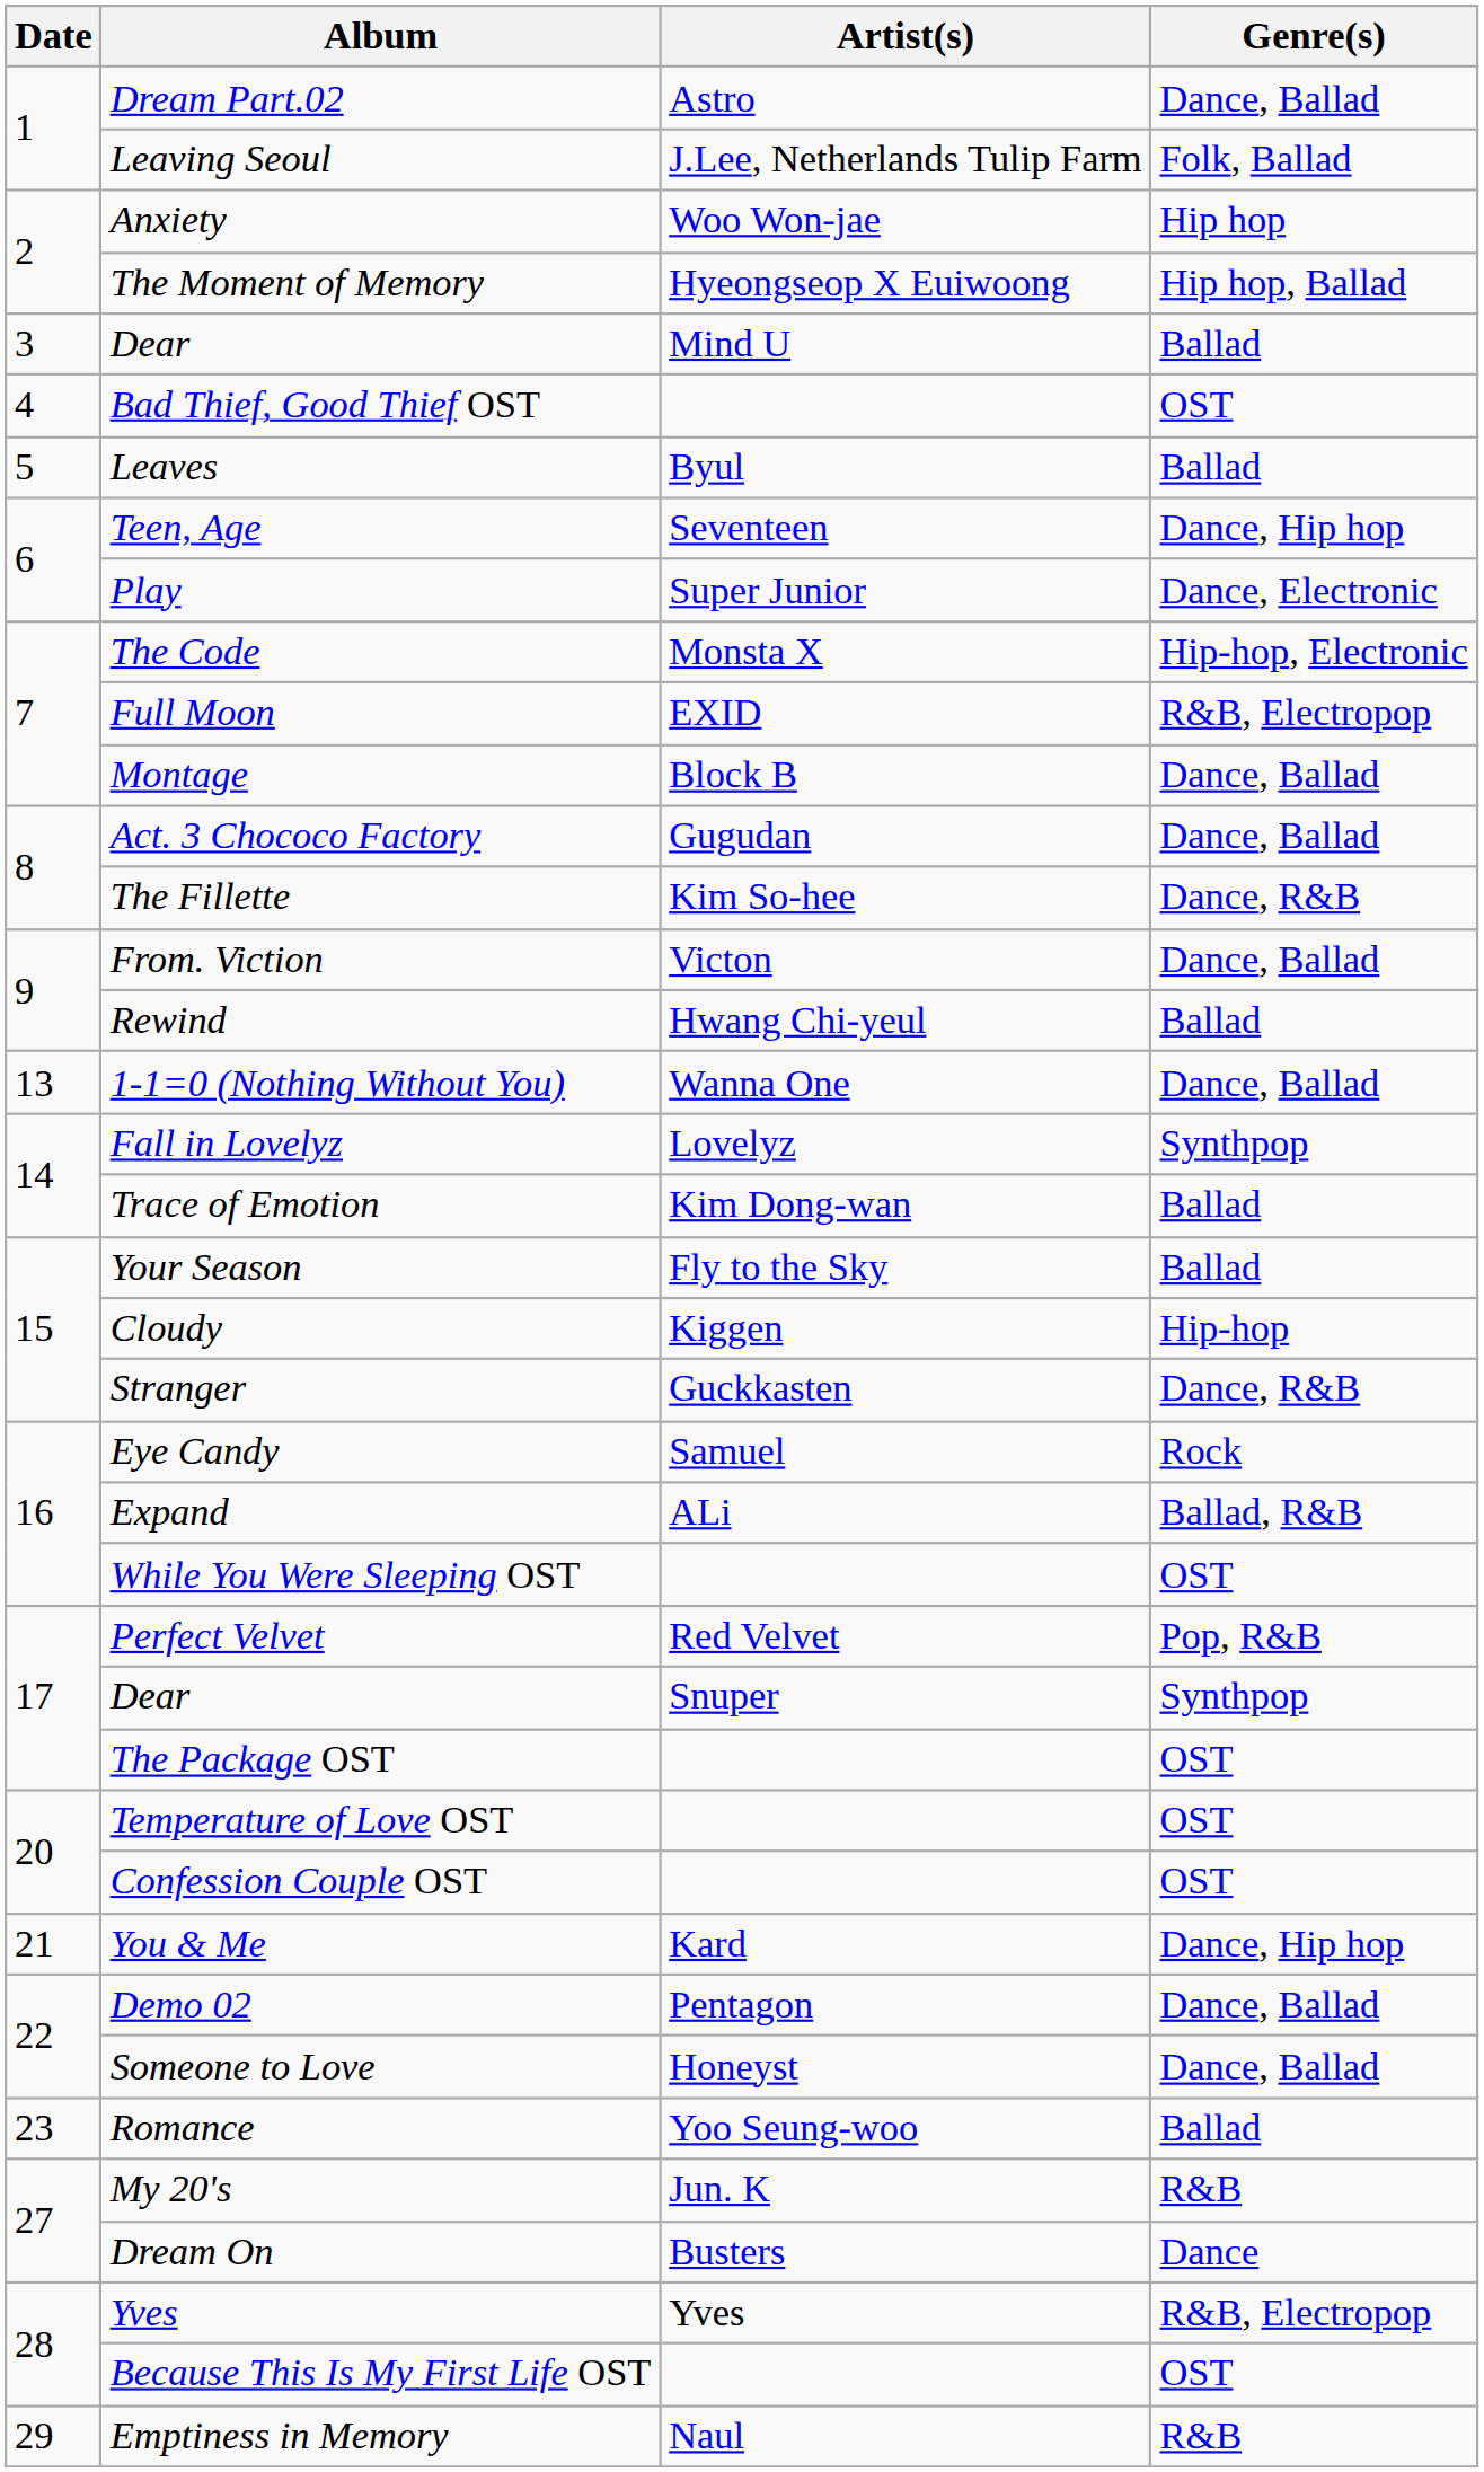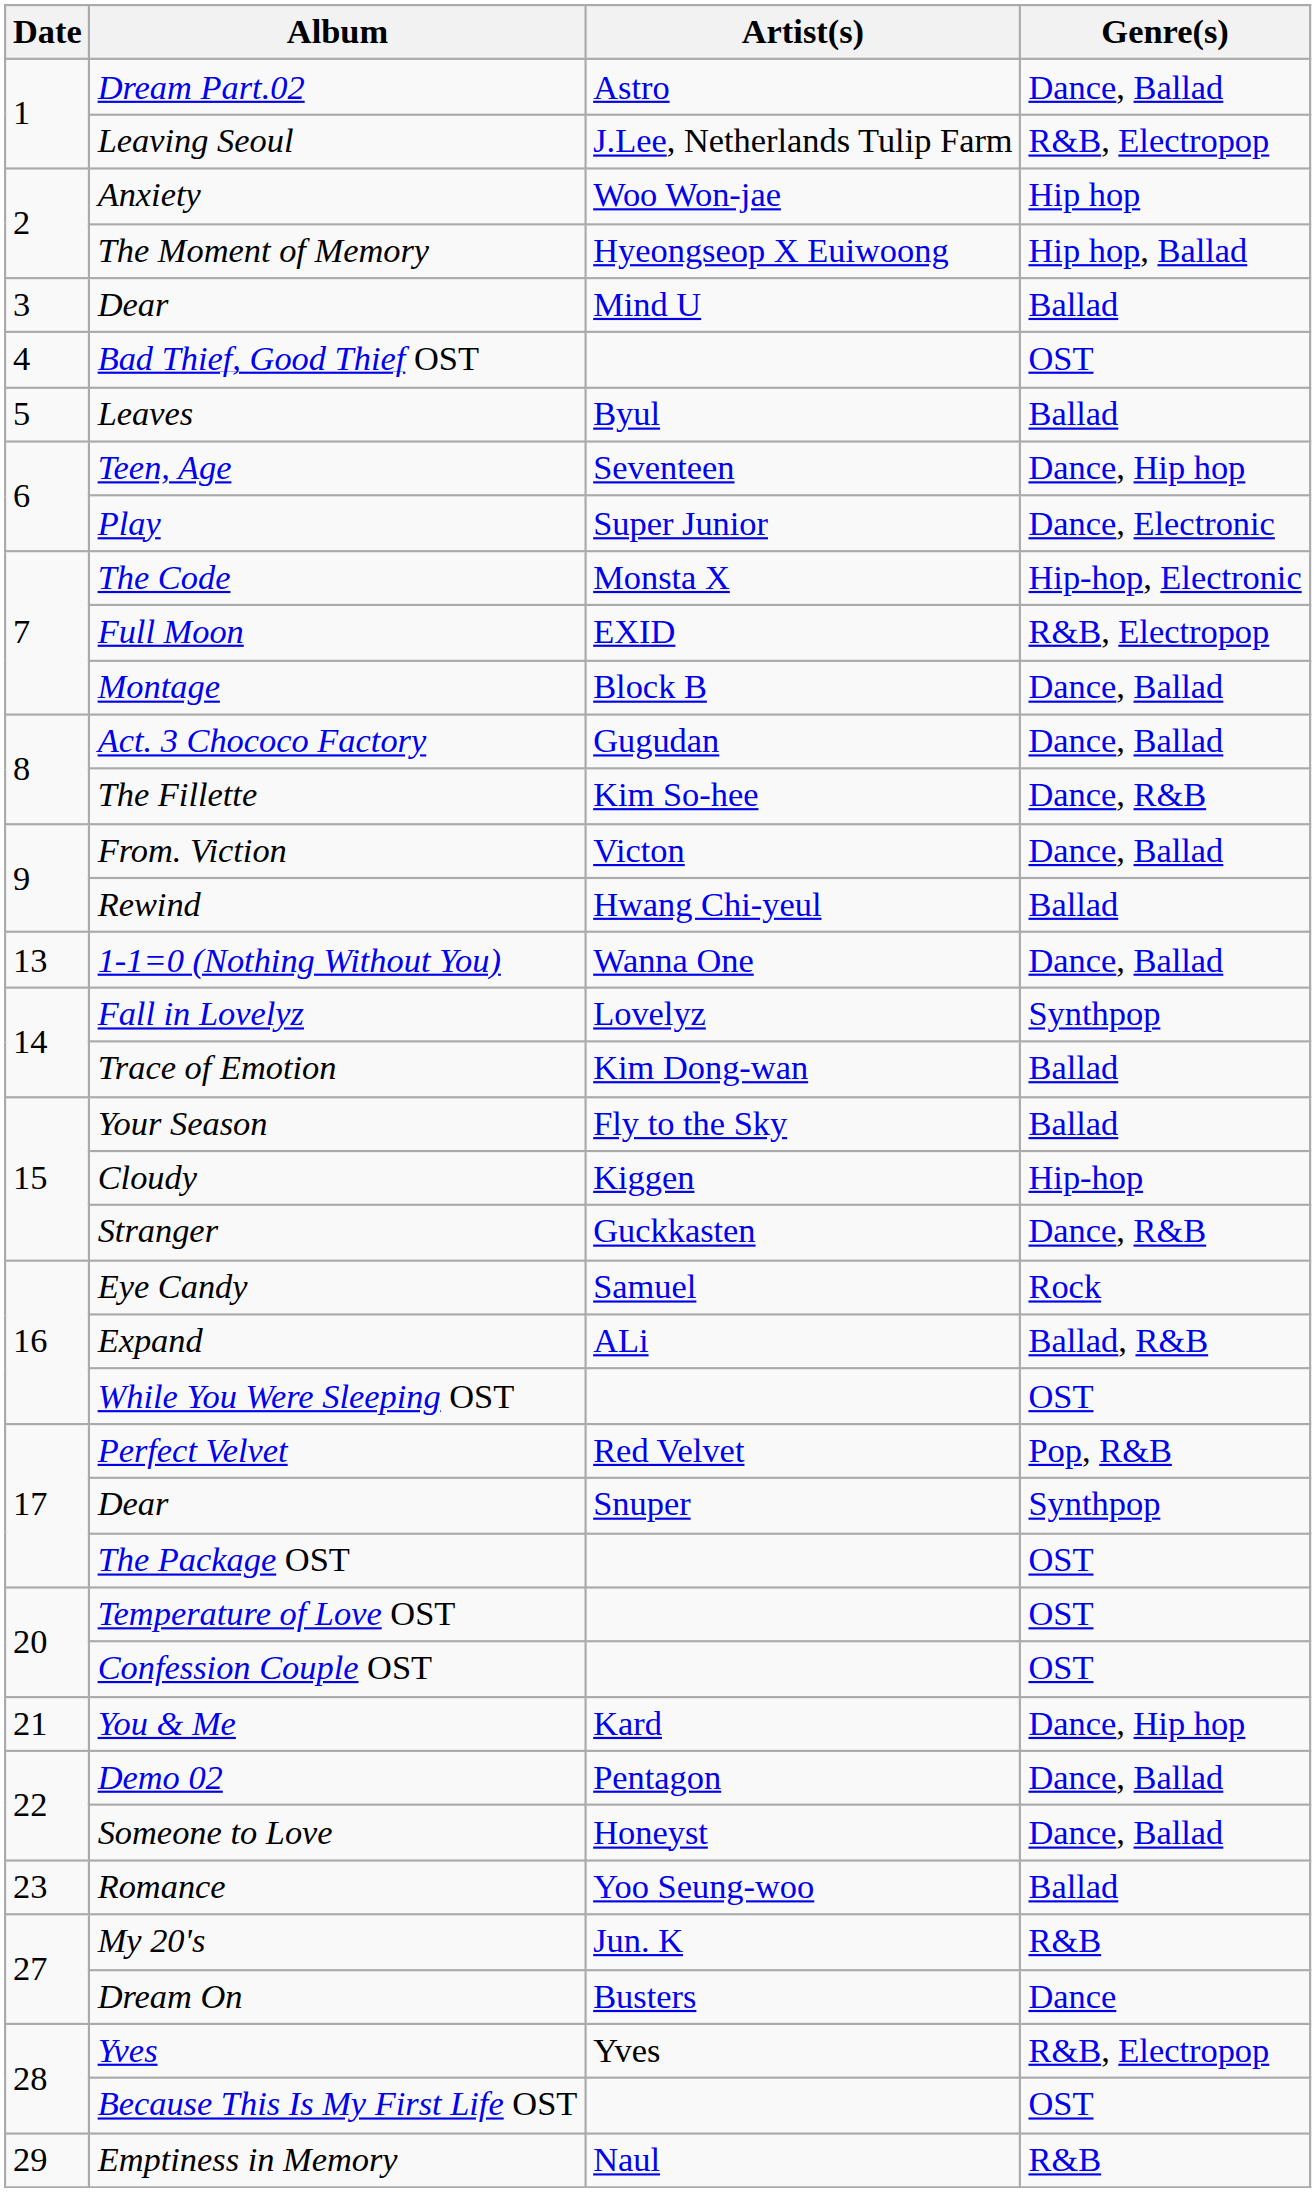 <table class="wikitable">
 <tr>
 <th>Date</th>
 <th>Album</th>
 <th>Artist(s)</th>
 <th>Genre(s)</th>
 </tr>
 <tr>
 <td rowspan="2">1</td>
 <td><em><a href='#'>Dream Part.02</a></em></td>
 <td><a href='#'>Astro</a></td>
 <td><a href='#'>Dance</a>, <a href='#'>Ballad</a></td>
 </tr>
 <tr>
 <td><em>Leaving Seoul</em></td>
 <td><a href='#'>J.Lee</a>, Netherlands Tulip Farm</td>
-<td><a href='#'>Folk</a>, <a href='#'>Ballad</a></td>
+<td><a href='#'>R&B</a>, <a href='#'>Electropop</a></td>
 </tr>
 <tr>
 <td rowspan="2">2</td>
 <td><em>Anxiety</em></td>
 <td><a href='#'>Woo Won-jae</a></td>
 <td><a href='#'>Hip hop</a></td>
 </tr>
 <tr>
 <td><em>The Moment of Memory</em></td>
 <td><a href='#'>Hyeongseop X Euiwoong</a></td>
 <td><a href='#'>Hip hop</a>, <a href='#'>Ballad</a></td>
 </tr>
 <tr>
 <td>3</td>
 <td><em>Dear</em></td>
 <td><a href='#'>Mind U</a></td>
 <td><a href='#'>Ballad</a></td>
 </tr>
 <tr>
 <td>4</td>
 <td><em><a href='#'>Bad Thief, Good Thief</a></em> OST</td>
 <td></td>
 <td><a href='#'>OST</a></td>
 </tr>
 <tr>
 <td>5</td>
 <td><em>Leaves</em></td>
 <td><a href='#'>Byul</a></td>
 <td><a href='#'>Ballad</a></td>
 </tr>
 <tr>
 <td rowspan="2">6</td>
 <td><em><a href='#'>Teen, Age</a></em></td>
 <td><a href='#'>Seventeen</a></td>
 <td><a href='#'>Dance</a>, <a href='#'>Hip hop</a></td>
 </tr>
 <tr>
 <td><em><a href='#'>Play</a></em></td>
 <td><a href='#'>Super Junior</a></td>
 <td><a href='#'>Dance</a>, <a href='#'>Electronic</a></td>
 </tr>
 <tr>
 <td rowspan="3">7</td>
 <td><em><a href='#'>The Code</a></em></td>
 <td><a href='#'>Monsta X</a></td>
 <td><a href='#'>Hip-hop</a>, <a href='#'>Electronic</a></td>
 </tr>
 <tr>
 <td><em><a href='#'>Full Moon</a></em></td>
 <td><a href='#'>EXID</a></td>
 <td><a href='#'>R&B</a>, <a href='#'>Electropop</a></td>
 </tr>
 <tr>
 <td><em><a href='#'>Montage</a></em></td>
 <td><a href='#'>Block B</a></td>
 <td><a href='#'>Dance</a>, <a href='#'>Ballad</a></td>
 </tr>
 <tr>
 <td rowspan="2">8</td>
 <td><em><a href='#'>Act. 3 Chococo Factory</a></em></td>
 <td><a href='#'>Gugudan</a></td>
 <td><a href='#'>Dance</a>, <a href='#'>Ballad</a></td>
 </tr>
 <tr>
 <td><em>The Fillette</em></td>
 <td><a href='#'>Kim So-hee</a></td>
 <td><a href='#'>Dance</a>, <a href='#'>R&B</a></td>
 </tr>
 <tr>
 <td rowspan="2">9</td>
 <td><em>From. Viction</em></td>
 <td><a href='#'>Victon</a></td>
 <td><a href='#'>Dance</a>, <a href='#'>Ballad</a></td>
 </tr>
 <tr>
 <td><em>Rewind</em></td>
 <td><a href='#'>Hwang Chi-yeul</a></td>
 <td><a href='#'>Ballad</a></td>
 </tr>
 <tr>
 <td>13</td>
 <td><em><a href='#'>1-1=0 (Nothing Without You)</a></em></td>
 <td><a href='#'>Wanna One</a></td>
 <td><a href='#'>Dance</a>, <a href='#'>Ballad</a></td>
 </tr>
 <tr>
 <td rowspan="2">14</td>
 <td><em><a href='#'>Fall in Lovelyz</a></em></td>
 <td><a href='#'>Lovelyz</a></td>
 <td><a href='#'>Synthpop</a></td>
 </tr>
 <tr>
 <td><em>Trace of Emotion</em></td>
 <td><a href='#'>Kim Dong-wan</a></td>
 <td><a href='#'>Ballad</a></td>
 </tr>
 <tr>
 <td rowspan="3">15</td>
 <td><em>Your Season</em></td>
 <td><a href='#'>Fly to the Sky</a></td>
 <td><a href='#'>Ballad</a></td>
 </tr>
 <tr>
 <td><em>Cloudy</em></td>
 <td><a href='#'>Kiggen</a></td>
 <td><a href='#'>Hip-hop</a></td>
 </tr>
 <tr>
 <td><em>Stranger</em></td>
 <td><a href='#'>Guckkasten</a></td>
 <td><a href='#'>Dance</a>, <a href='#'>R&B</a></td>
 </tr>
 <tr>
 <td rowspan="3">16</td>
 <td><em>Eye Candy</em></td>
 <td><a href='#'>Samuel</a></td>
 <td><a href='#'>Rock</a></td>
 </tr>
 <tr>
 <td><em>Expand</em></td>
 <td><a href='#'>ALi</a></td>
 <td><a href='#'>Ballad</a>, <a href='#'>R&B</a></td>
 </tr>
 <tr>
 <td><em><a href='#'>While You Were Sleeping</a></em> OST</td>
 <td></td>
 <td><a href='#'>OST</a></td>
 </tr>
 <tr>
 <td rowspan="3">17</td>
 <td><em><a href='#'>Perfect Velvet</a></em></td>
 <td><a href='#'>Red Velvet</a></td>
 <td><a href='#'>Pop</a>, <a href='#'>R&B</a></td>
 </tr>
 <tr>
 <td><em>Dear</em></td>
 <td><a href='#'>Snuper</a></td>
 <td><a href='#'>Synthpop</a></td>
 </tr>
 <tr>
 <td><em><a href='#'>The Package</a></em> OST</td>
 <td></td>
 <td><a href='#'>OST</a></td>
 </tr>
 <tr>
 <td rowspan="2">20</td>
 <td><em><a href='#'>Temperature of Love</a></em> OST</td>
 <td></td>
 <td><a href='#'>OST</a></td>
 </tr>
 <tr>
 <td><em><a href='#'>Confession Couple</a></em> OST</td>
 <td></td>
 <td><a href='#'>OST</a></td>
 </tr>
 <tr>
 <td>21</td>
 <td><em><a href='#'>You & Me</a></em></td>
 <td><a href='#'>Kard</a></td>
 <td><a href='#'>Dance</a>, <a href='#'>Hip hop</a></td>
 </tr>
 <tr>
 <td rowspan="2">22</td>
 <td><em><a href='#'>Demo 02</a></em></td>
 <td><a href='#'>Pentagon</a></td>
 <td><a href='#'>Dance</a>, <a href='#'>Ballad</a></td>
 </tr>
 <tr>
 <td><em>Someone to Love</em></td>
 <td><a href='#'>Honeyst</a></td>
 <td><a href='#'>Dance</a>, <a href='#'>Ballad</a></td>
 </tr>
 <tr>
 <td>23</td>
 <td><em>Romance</em></td>
 <td><a href='#'>Yoo Seung-woo</a></td>
 <td><a href='#'>Ballad</a></td>
 </tr>
 <tr>
 <td rowspan="2">27</td>
 <td><em>My 20's</em></td>
 <td><a href='#'>Jun. K</a></td>
 <td><a href='#'>R&B</a></td>
 </tr>
 <tr>
 <td><em>Dream On</em></td>
 <td><a href='#'>Busters</a></td>
 <td><a href='#'>Dance</a></td>
 </tr>
 <tr>
 <td rowspan="2">28</td>
 <td><em><a href='#'>Yves</a></em></td>
 <td>Yves</td>
 <td><a href='#'>R&B</a>, <a href='#'>Electropop</a></td>
 </tr>
 <tr>
 <td><em><a href='#'>Because This Is My First Life</a></em> OST</td>
 <td></td>
 <td><a href='#'>OST</a></td>
 </tr>
 <tr>
 <td>29</td>
 <td><em>Emptiness in Memory</em></td>
 <td><a href='#'>Naul</a></td>
 <td><a href='#'>R&B</a></td>
 </tr>
 </table>
